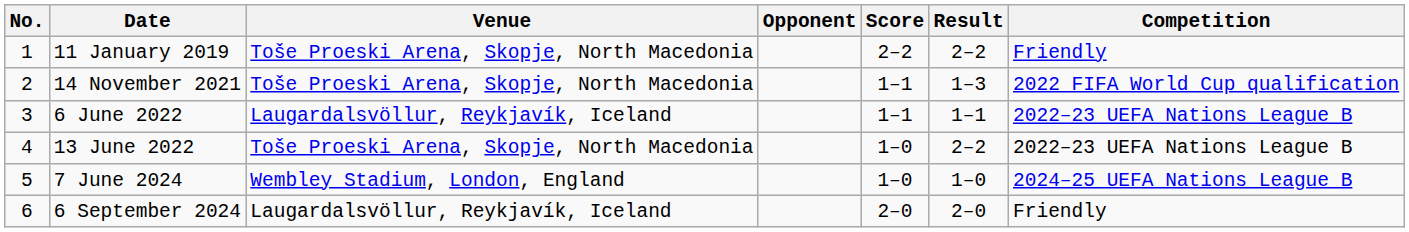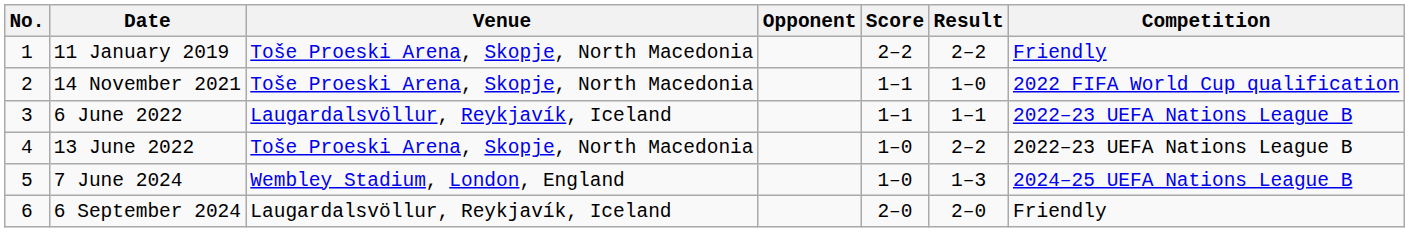 <table class="wikitable sortable">
 <tr>
 <th scope="col">No.</th>
 <th scope="col">Date</th>
 <th scope="col">Venue</th>
 <th scope="col">Opponent</th>
 <th scope="col">Score</th>
 <th scope="col">Result</th>
 <th scope="col">Competition</th>
 </tr>
 <tr>
 <td align="center">1</td>
 <td>11 January 2019</td>
 <td><a href='#'>Toše Proeski Arena</a>, <a href='#'>Skopje</a>, North Macedonia</td>
 <td></td>
 <td align="center">2–2</td>
 <td align="center">2–2</td>
 <td><a href='#'>Friendly</a></td>
 </tr>
 <tr>
 <td align="center">2</td>
 <td>14 November 2021</td>
 <td><a href='#'>Toše Proeski Arena</a>, <a href='#'>Skopje</a>, North Macedonia</td>
 <td></td>
 <td align="center">1–1</td>
-<td align="center">1–3</td>
+<td align="center">1–0</td>
 <td><a href='#'>2022 FIFA World Cup qualification</a></td>
 </tr>
 <tr>
 <td align="center">3</td>
 <td>6 June 2022</td>
 <td><a href='#'>Laugardalsvöllur</a>, <a href='#'>Reykjavík</a>, Iceland</td>
 <td></td>
 <td align="center">1–1</td>
 <td align="center">1–1</td>
 <td><a href='#'>2022–23 UEFA Nations League B</a></td>
 </tr>
 <tr>
 <td align="center">4</td>
 <td>13 June 2022</td>
 <td><a href='#'>Toše Proeski Arena</a>, <a href='#'>Skopje</a>, North Macedonia</td>
 <td></td>
 <td align="center">1–0</td>
 <td align="center">2–2</td>
 <td>2022–23 UEFA Nations League B</td>
 </tr>
 <tr>
 <td align="center">5</td>
 <td>7 June 2024</td>
 <td><a href='#'>Wembley Stadium</a>, <a href='#'>London</a>, England</td>
 <td></td>
 <td align="center">1–0</td>
-<td align="center">1–0</td>
+<td align="center">1–3</td>
 <td><a href='#'>2024–25 UEFA Nations League B</a></td>
 </tr>
 <tr>
 <td align="center">6</td>
 <td>6 September 2024</td>
 <td>Laugardalsvöllur, Reykjavík, Iceland</td>
 <td></td>
 <td align="center">2–0</td>
 <td align="center">2–0</td>
 <td>Friendly</td>
 </tr>
 </table>
